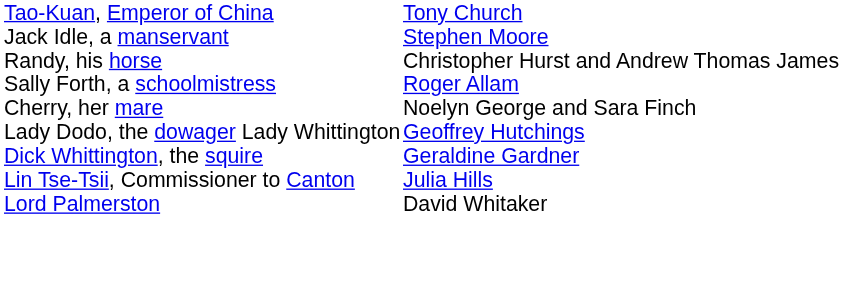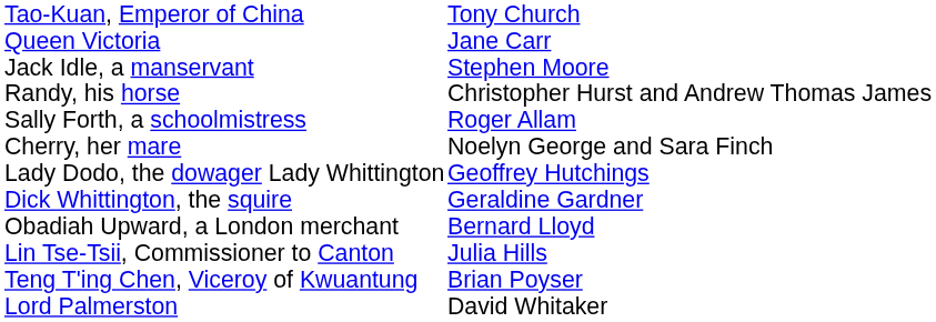 <table border=0 cellpadding=0 cellspacing=0>
 <tr>
 <td style="width:300px"><a href='#'>Tao-Kuan</a>, <a href='#'>Emperor of China</a></td>
 <td><a href='#'>Tony Church</a></td>
+</tr>
+<tr>
+<td><a href='#'>Queen Victoria</a></td>
+<td><a href='#'>Jane Carr</a></td>
 </tr>
 <tr>
 <td>Jack Idle, a <a href='#'>manservant</a></td>
 <td><a href='#'>Stephen Moore</a></td>
 </tr>
 <tr>
 <td>Randy, his <a href='#'>horse</a></td>
 <td>Christopher Hurst and Andrew Thomas James</td>
 </tr>
 <tr>
 <td>Sally Forth, a <a href='#'>schoolmistress</a></td>
 <td><a href='#'>Roger Allam</a></td>
 </tr>
 <tr>
 <td>Cherry, her <a href='#'>mare</a></td>
 <td>Noelyn George and Sara Finch</td>
 </tr>
 <tr>
 <td>Lady Dodo, the <a href='#'>dowager</a> Lady Whittington</td>
 <td><a href='#'>Geoffrey Hutchings</a></td>
 </tr>
 <tr>
 <td><a href='#'>Dick Whittington</a>, the <a href='#'>squire</a></td>
 <td><a href='#'>Geraldine Gardner</a></td>
 </tr>
 <tr>
+<td>Obadiah Upward, a London merchant</td>
+<td><a href='#'>Bernard Lloyd</a></td>
+</tr>
+<tr>
 <td><a href='#'>Lin Tse-Tsii</a>, Commissioner to <a href='#'>Canton</a></td>
 <td><a href='#'>Julia Hills</a></td>
+</tr>
+<tr>
+<td><a href='#'>Teng T'ing Chen</a>, <a href='#'>Viceroy</a> of <a href='#'>Kwuantung</a></td>
+<td><a href='#'>Brian Poyser</a></td>
 </tr>
 <tr>
 <td><a href='#'>Lord Palmerston</a></td>
 <td>David Whitaker</td>
 </tr>
 </table>
